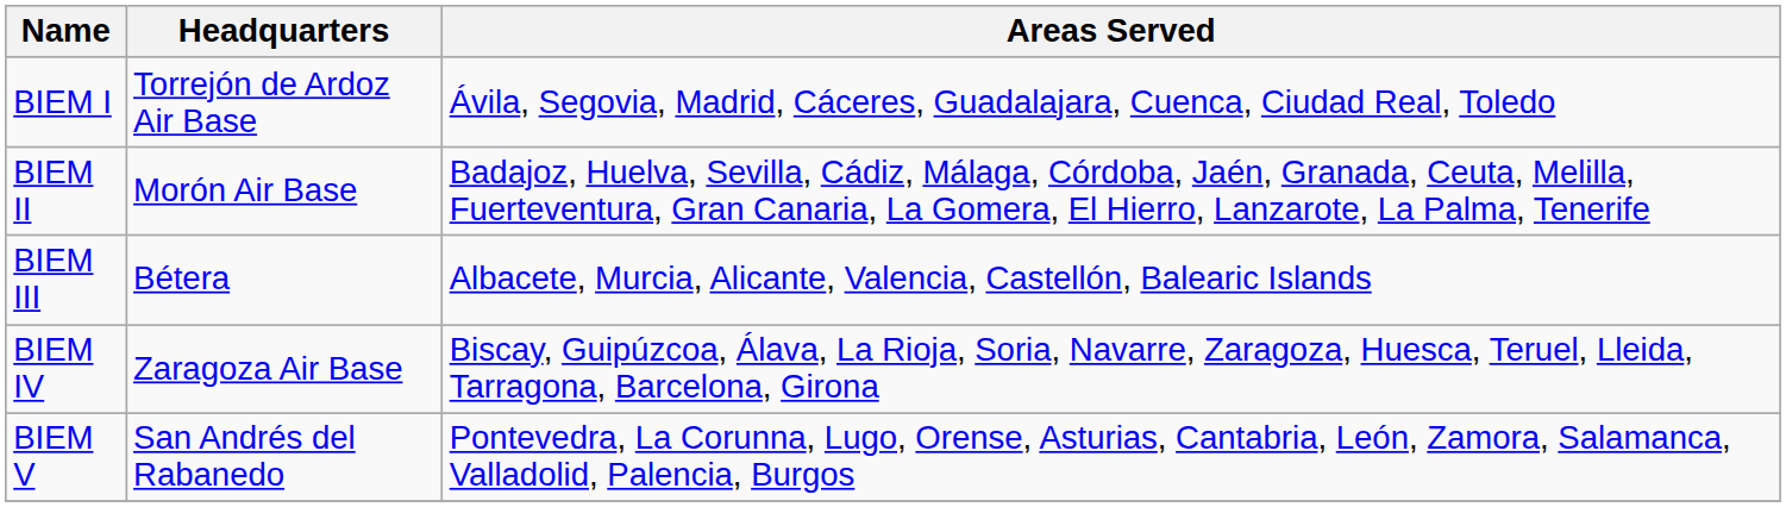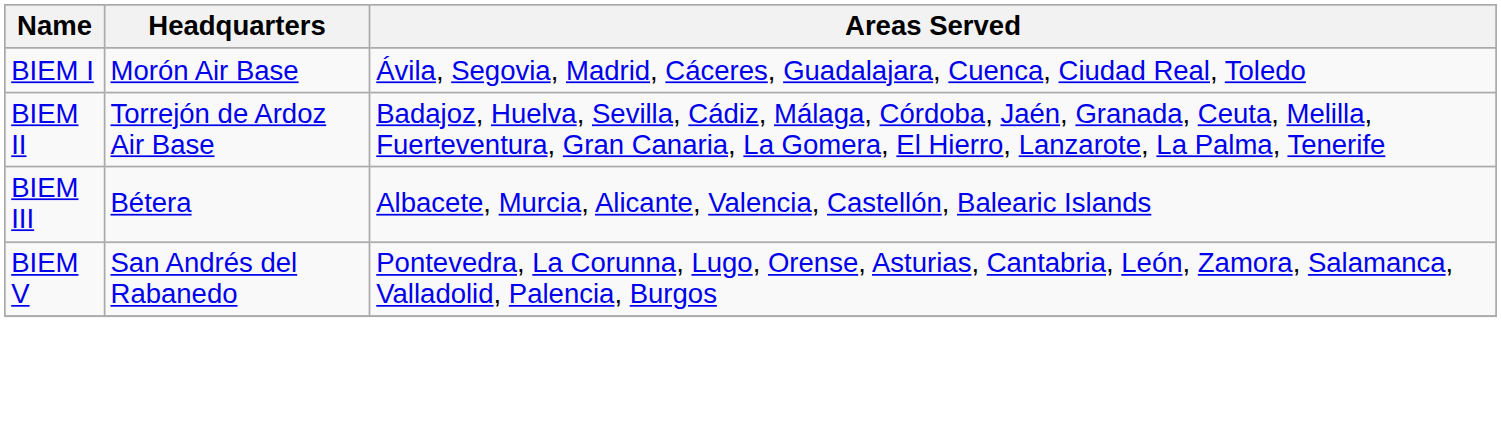 <table class="wikitable">
 <tr>
 <th>Name</th>
 <th>Headquarters</th>
 <th>Areas Served</th>
 </tr>
 <tr>
 <td><a href='#'>BIEM I</a></td>
-<td><a href='#'>Torrejón de Ardoz Air Base</a></td>
+<td><a href='#'>Morón Air Base</a></td>
 <td><a href='#'>Ávila</a>, <a href='#'>Segovia</a>, <a href='#'>Madrid</a>, <a href='#'>Cáceres</a>, <a href='#'>Guadalajara</a>, <a href='#'>Cuenca</a>, <a href='#'>Ciudad Real</a>, <a href='#'>Toledo</a></td>
 </tr>
 <tr>
 <td><a href='#'>BIEM II</a></td>
-<td><a href='#'>Morón Air Base</a></td>
+<td><a href='#'>Torrejón de Ardoz Air Base</a></td>
 <td><a href='#'>Badajoz</a>, <a href='#'>Huelva</a>, <a href='#'>Sevilla</a>, <a href='#'>Cádiz</a>, <a href='#'>Málaga</a>, <a href='#'>Córdoba</a>, <a href='#'>Jaén</a>, <a href='#'>Granada</a>, <a href='#'>Ceuta</a>, <a href='#'>Melilla</a>, <a href='#'>Fuerteventura</a>, <a href='#'>Gran Canaria</a>, <a href='#'>La Gomera</a>, <a href='#'>El Hierro</a>, <a href='#'>Lanzarote</a>, <a href='#'>La Palma</a>, <a href='#'>Tenerife</a></td>
 </tr>
 <tr>
 <td><a href='#'>BIEM III</a></td>
 <td><a href='#'>Bétera</a></td>
 <td><a href='#'>Albacete</a>, <a href='#'>Murcia</a>, <a href='#'>Alicante</a>, <a href='#'>Valencia</a>, <a href='#'>Castellón</a>, <a href='#'>Balearic Islands</a></td>
-</tr>
-<tr>
-<td><a href='#'>BIEM IV</a></td>
-<td><a href='#'>Zaragoza Air Base</a></td>
-<td><a href='#'>Biscay</a>, <a href='#'>Guipúzcoa</a>, <a href='#'>Álava</a>, <a href='#'>La Rioja</a>, <a href='#'>Soria</a>, <a href='#'>Navarre</a>, <a href='#'>Zaragoza</a>,  <a href='#'>Huesca</a>, <a href='#'>Teruel</a>, <a href='#'>Lleida</a>, <a href='#'>Tarragona</a>, <a href='#'>Barcelona</a>, <a href='#'>Girona</a></td>
 </tr>
 <tr>
 <td><a href='#'>BIEM V</a></td>
 <td><a href='#'>San Andrés del Rabanedo</a></td>
 <td><a href='#'>Pontevedra</a>, <a href='#'>La Corunna</a>, <a href='#'>Lugo</a>, <a href='#'>Orense</a>, <a href='#'>Asturias</a>, <a href='#'>Cantabria</a>, <a href='#'>León</a>, <a href='#'>Zamora</a>, <a href='#'>Salamanca</a>, <a href='#'>Valladolid</a>, <a href='#'>Palencia</a>, <a href='#'>Burgos</a></td>
 </tr>
 <tr>
 </tr>
 </table>
